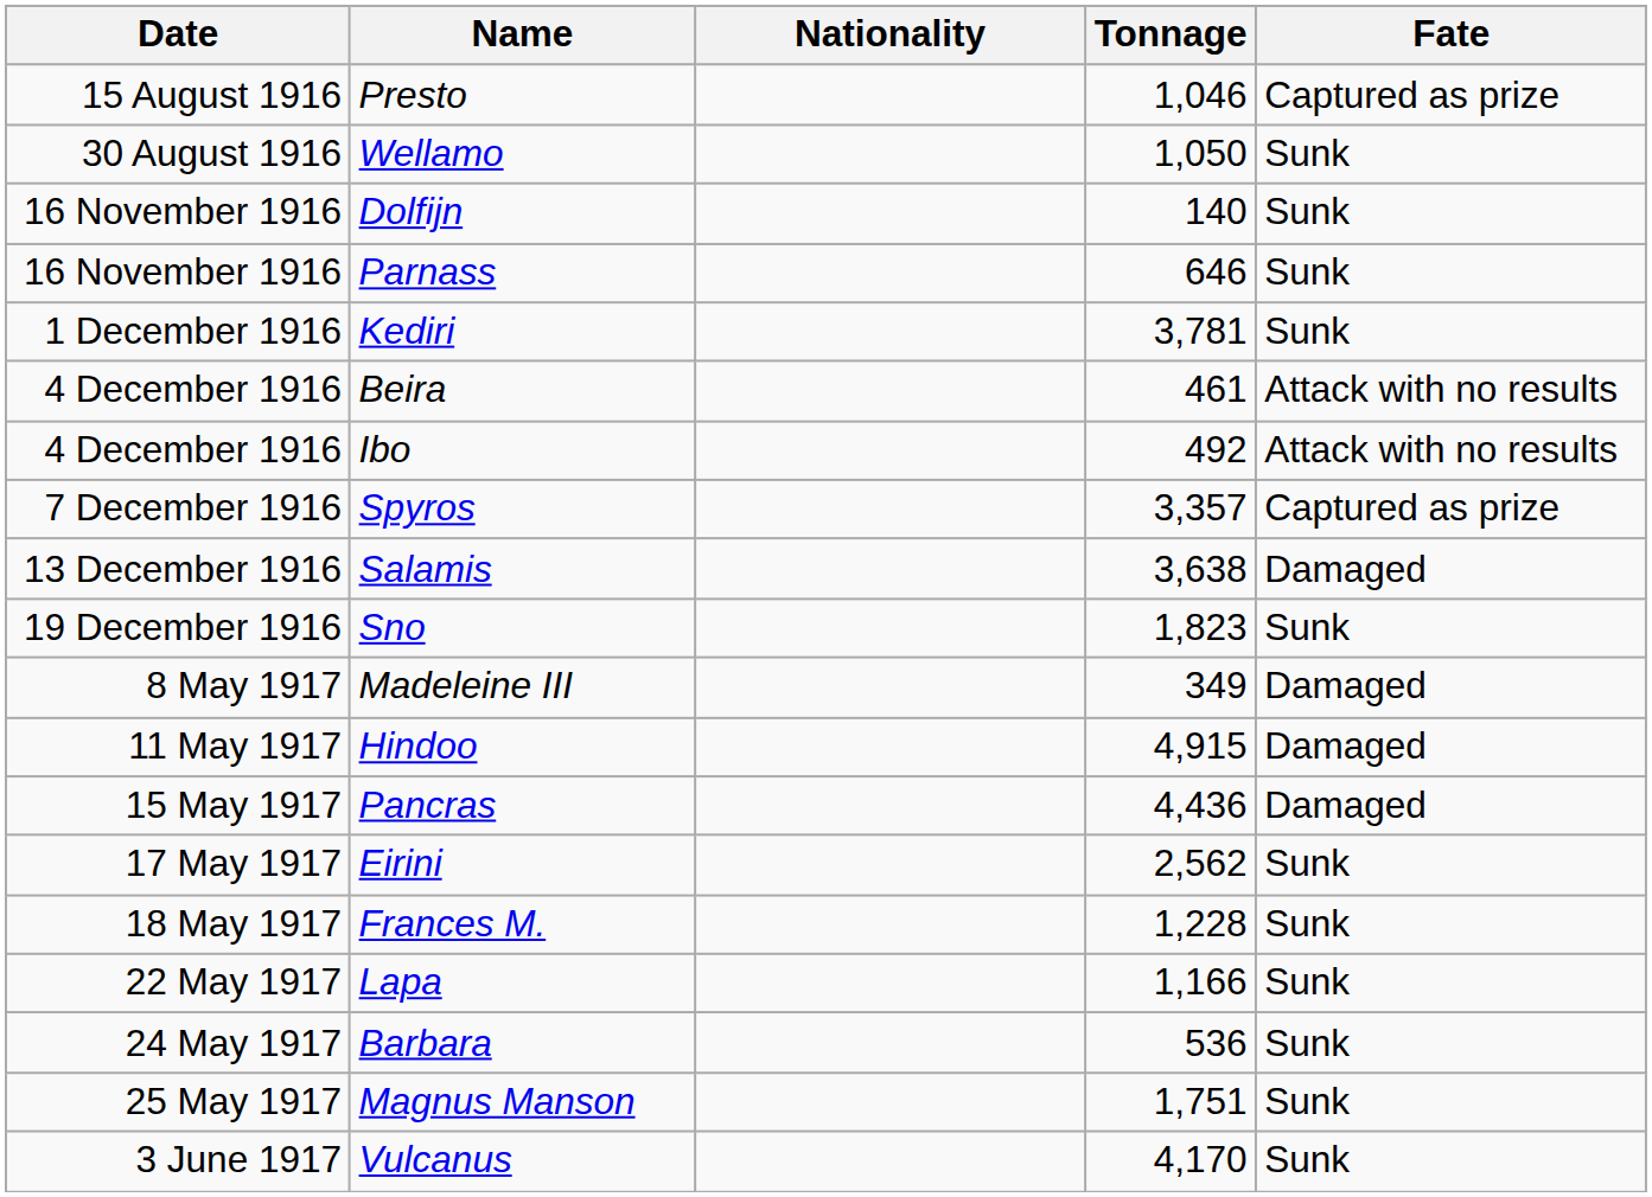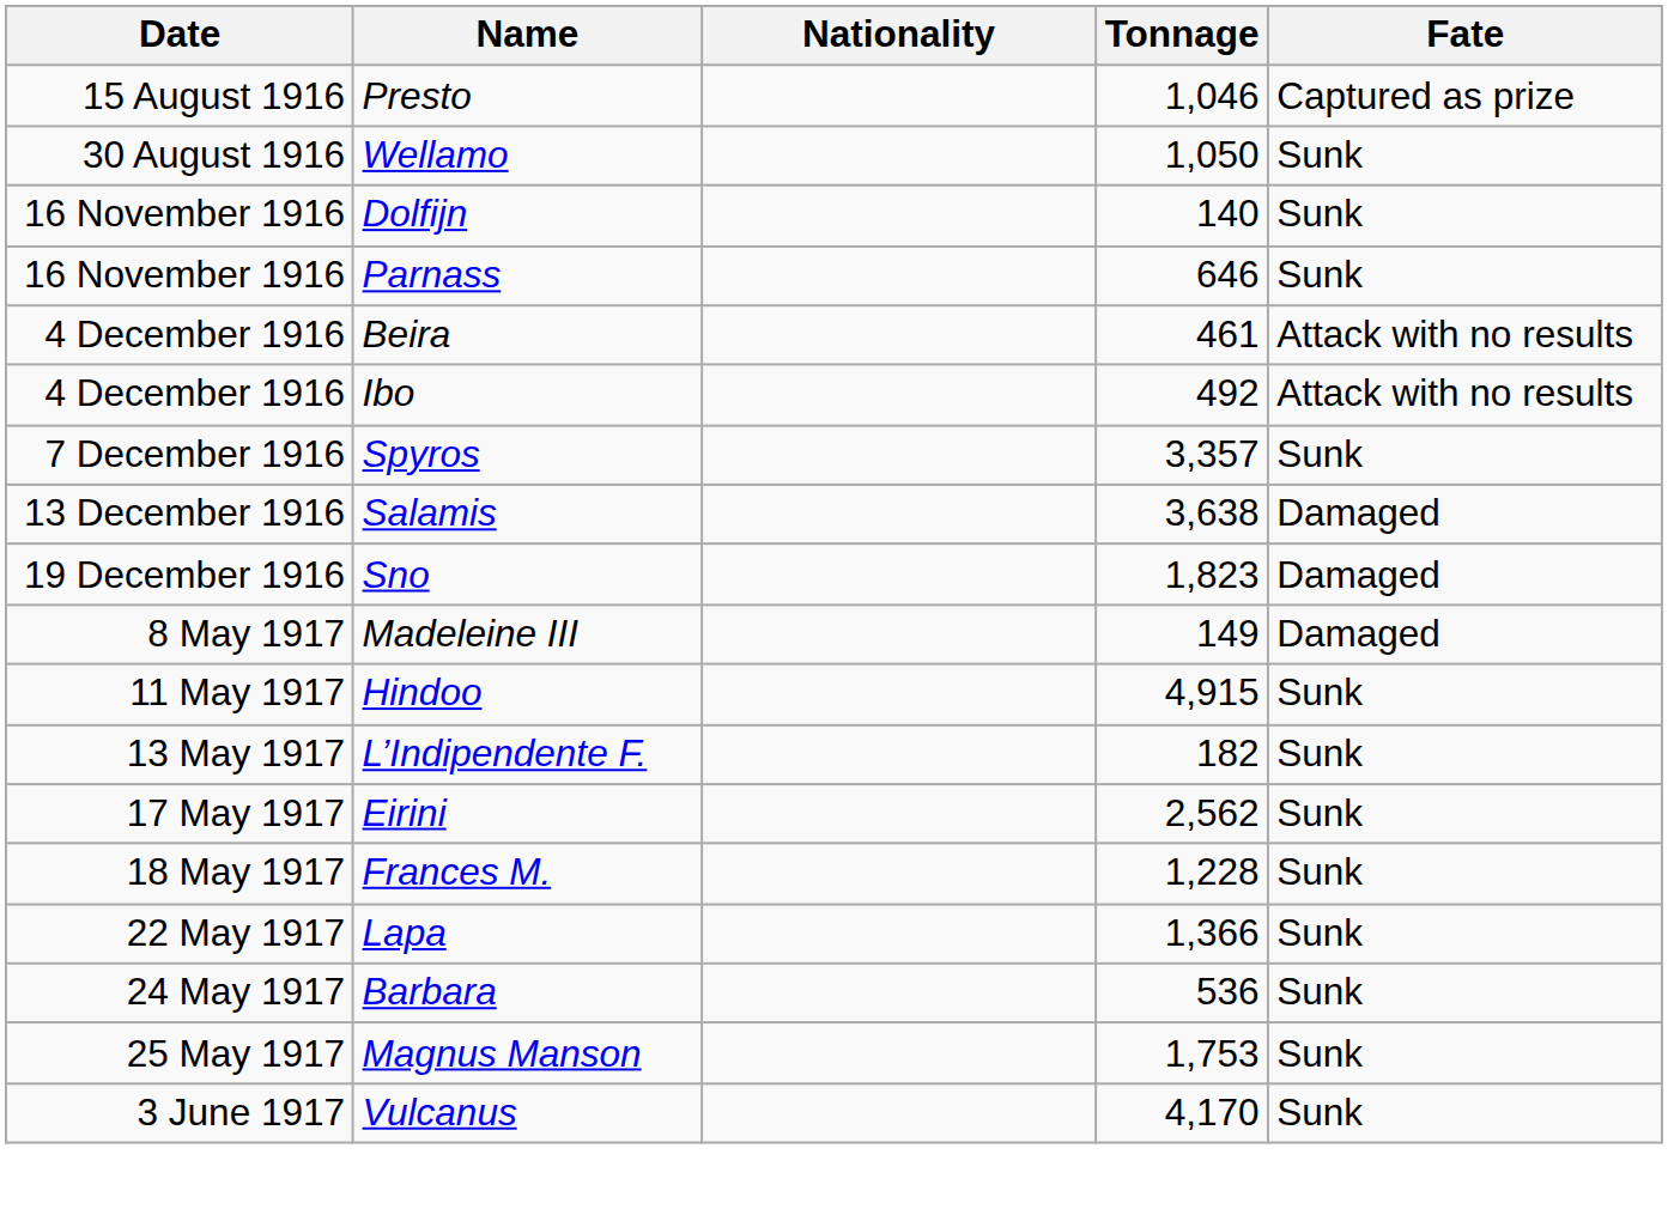 <table class="wikitable sortable">
 <tr>
 <th width="140px">Date</th>
 <th width="140px">Name</th>
 <th width="160px">Nationality</th>
 <th width="25px">Tonnage</th>
 <th width="160px">Fate</th>
 </tr>
 <tr>
 <td align="right">15 August 1916</td>
 <td align="left"><em>Presto</em></td>
 <td align="left"></td>
 <td align="right">1,046</td>
 <td align="left">Captured as prize</td>
 </tr>
 <tr>
 <td align="right">30 August 1916</td>
 <td align="left"><a href='#'><em>Wellamo</em></a></td>
 <td align="left"></td>
 <td align="right">1,050</td>
 <td align="left">Sunk</td>
 </tr>
 <tr>
 <td align="right">16 November 1916</td>
 <td align="left"><a href='#'><em>Dolfijn</em></a></td>
 <td align="left"></td>
 <td align="right">140</td>
 <td align="left">Sunk</td>
 </tr>
 <tr>
 <td align="right">16 November 1916</td>
 <td align="left"><a href='#'><em>Parnass</em></a></td>
 <td align="left"></td>
 <td align="right">646</td>
 <td align="left">Sunk</td>
 </tr>
 <tr>
-<td align="right">1 December 1916</td>
-<td align="left"><a href='#'><em>Kediri</em></a></td>
-<td align="left"></td>
-<td align="right">3,781</td>
-<td align="left">Sunk</td>
-</tr>
-<tr>
 <td align="right">4 December 1916</td>
 <td align="left"><em>Beira</em></td>
 <td align="left"></td>
 <td align="right">461</td>
 <td align="left">Attack with no results</td>
 </tr>
 <tr>
 <td align="right">4 December 1916</td>
 <td align="left"><em>Ibo</em></td>
 <td align="left"></td>
 <td align="right">492</td>
 <td align="left">Attack with no results</td>
 </tr>
 <tr>
 <td align="right">7 December 1916</td>
 <td align="left"><a href='#'><em>Spyros</em></a></td>
 <td align="left"></td>
 <td align="right">3,357</td>
-<td align="left">Captured as prize</td>
+<td align="left">Sunk</td>
 </tr>
 <tr>
 <td align="right">13 December 1916</td>
 <td align="left"><a href='#'><em>Salamis</em></a></td>
 <td align="left"></td>
 <td align="right">3,638</td>
 <td align="left">Damaged</td>
 </tr>
 <tr>
 <td align="right">19 December 1916</td>
 <td align="left"><a href='#'><em>Sno</em></a></td>
 <td align="left"></td>
 <td align="right">1,823</td>
-<td align="left">Sunk</td>
+<td align="left">Damaged</td>
 </tr>
 <tr>
 <td align="right">8 May 1917</td>
 <td align="left"><em>Madeleine III</em></td>
 <td align="left"></td>
-<td align="right">349</td>
+<td align="right">149</td>
 <td align="left">Damaged</td>
 </tr>
 <tr>
 <td align="right">11 May 1917</td>
 <td align="left"><a href='#'><em>Hindoo</em></a></td>
 <td align="left"></td>
 <td align="right">4,915</td>
-<td align="left">Damaged</td>
+<td align="left">Sunk</td>
 </tr>
 <tr>
-<td align="right">15 May 1917</td>
-<td align="left"><a href='#'><em>Pancras</em></a></td>
+<td align="right">13 May 1917</td>
+<td align="left"><a href='#'><em>L’Indipendente F.</em></a></td>
 <td align="left"></td>
-<td align="right">4,436</td>
-<td align="left">Damaged</td>
+<td align="right">182</td>
+<td align="left">Sunk</td>
 </tr>
 <tr>
 <td align="right">17 May 1917</td>
 <td align="left"><a href='#'><em>Eirini</em></a></td>
 <td align="left"></td>
 <td align="right">2,562</td>
 <td align="left">Sunk</td>
 </tr>
 <tr>
 <td align="right">18 May 1917</td>
 <td align="left"><a href='#'><em>Frances M.</em></a></td>
 <td align="left"></td>
 <td align="right">1,228</td>
 <td align="left">Sunk</td>
 </tr>
 <tr>
 <td align="right">22 May 1917</td>
 <td align="left"><a href='#'><em>Lapa</em></a></td>
 <td align="left"></td>
-<td align="right">1,166</td>
+<td align="right">1,366</td>
 <td align="left">Sunk</td>
 </tr>
 <tr>
 <td align="right">24 May 1917</td>
 <td align="left"><a href='#'><em>Barbara</em></a></td>
 <td align="left"></td>
 <td align="right">536</td>
 <td align="left">Sunk</td>
 </tr>
 <tr>
 <td align="right">25 May 1917</td>
 <td align="left"><a href='#'><em>Magnus Manson</em></a></td>
 <td align="left"></td>
-<td align="right">1,751</td>
+<td align="right">1,753</td>
 <td align="left">Sunk</td>
 </tr>
 <tr>
 <td align="right">3 June 1917</td>
 <td align="left"><a href='#'><em>Vulcanus</em></a></td>
 <td align="left"></td>
 <td align="right">4,170</td>
 <td align="left">Sunk</td>
 </tr>
 </table>
